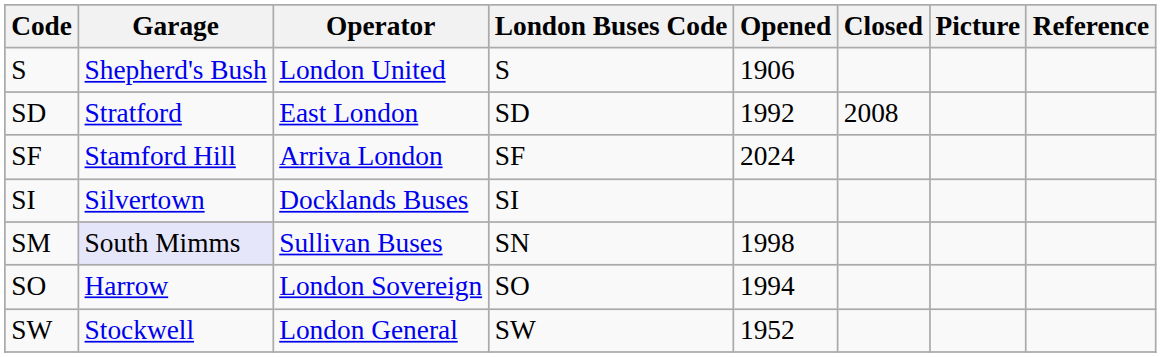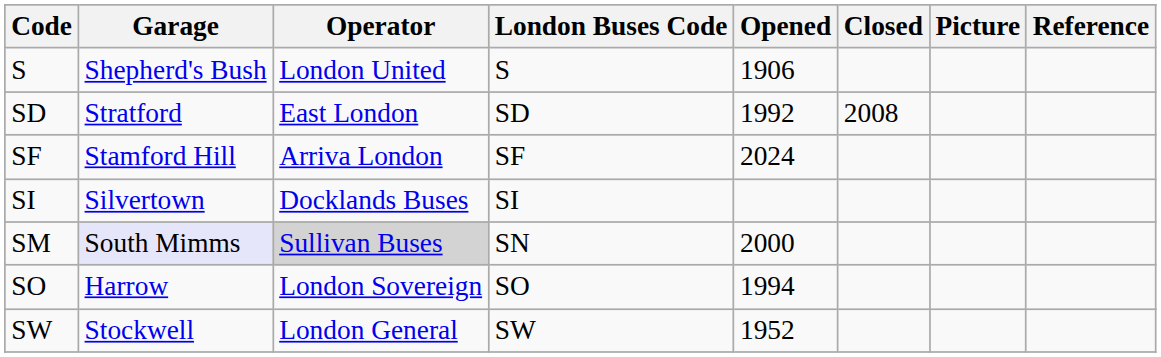 <table class="wikitable">
 <tr>
 <th>Code</th>
 <th>Garage</th>
 <th>Operator</th>
 <th>London Buses Code</th>
 <th>Opened</th>
 <th>Closed</th>
 <th>Picture</th>
 <th>Reference</th>
 </tr>
 <tr>
 <td>S</td>
 <td><a href='#'>Shepherd's Bush</a></td>
 <td><a href='#'>London United</a></td>
 <td>S</td>
 <td>1906</td>
 <td></td>
 <td></td>
 <td></td>
 </tr>
 <tr>
 <td>SD</td>
 <td><a href='#'>Stratford</a></td>
 <td><a href='#'>East London</a></td>
 <td>SD</td>
 <td>1992</td>
 <td>2008</td>
 <td></td>
 <td></td>
 </tr>
 <tr>
 <td>SF</td>
 <td><a href='#'>Stamford Hill</a></td>
 <td><a href='#'>Arriva London</a></td>
 <td>SF</td>
 <td>2024</td>
 <td></td>
 <td></td>
 </tr>
 <tr>
 <td>SI</td>
 <td><a href='#'>Silvertown</a></td>
 <td><a href='#'>Docklands Buses</a></td>
 <td>SI</td>
 <td></td>
 <td></td>
 <td></td>
 <td></td>
 </tr>
 <tr>
 <td>SM</td>
 <td style="background: lavender;">South Mimms</td>
-<td><a href='#'>Sullivan Buses</a></td>
+<td style="background: lightgrey;"><a href='#'>Sullivan Buses</a></td>
 <td>SN</td>
-<td>1998</td>
+<td>2000</td>
 <td></td>
 <td></td>
 <td></td>
 </tr>
 <tr>
 <td>SO</td>
 <td><a href='#'>Harrow</a></td>
 <td><a href='#'>London Sovereign</a></td>
 <td>SO</td>
 <td>1994</td>
 <td></td>
 <td></td>
 <td></td>
 </tr>
 <tr>
 <td>SW</td>
 <td><a href='#'>Stockwell</a></td>
 <td><a href='#'>London General</a></td>
 <td>SW</td>
 <td>1952</td>
 <td></td>
 <td></td>
 <td></td>
 </tr>
 </table>
